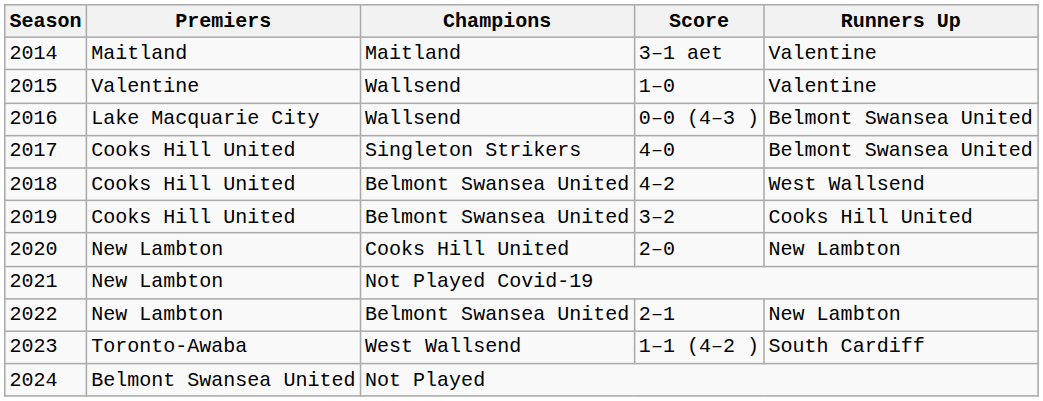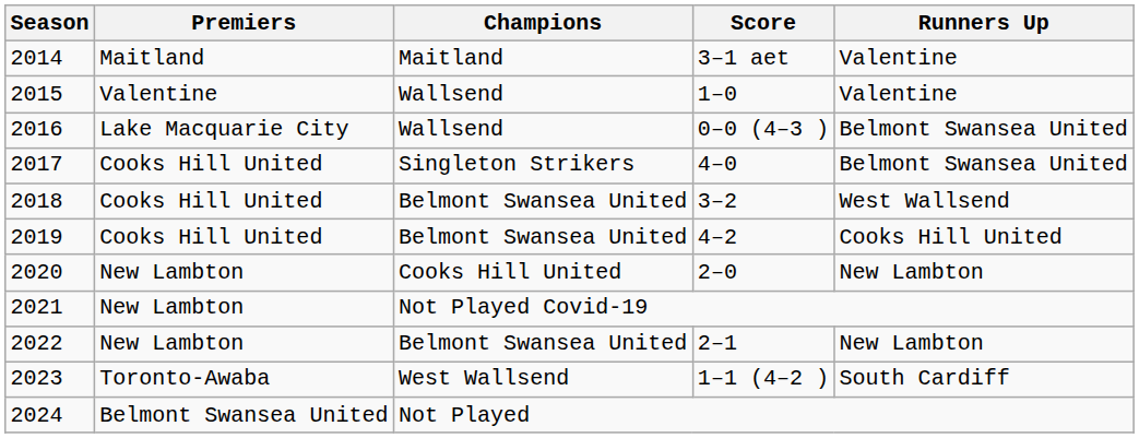 <table class="wikitable">
 <tr>
 <th>Season</th>
 <th>Premiers</th>
 <th>Champions</th>
 <th>Score</th>
 <th>Runners Up</th>
 </tr>
 <tr>
 <td>2014</td>
 <td>Maitland</td>
 <td>Maitland</td>
 <td>3–1 aet</td>
 <td>Valentine</td>
 </tr>
 <tr>
 <td>2015</td>
 <td>Valentine</td>
 <td>Wallsend</td>
 <td>1–0</td>
 <td>Valentine</td>
 </tr>
 <tr>
 <td>2016</td>
 <td>Lake Macquarie City</td>
 <td>Wallsend</td>
 <td>0–0 (4–3 )</td>
 <td>Belmont Swansea United</td>
 </tr>
 <tr>
 <td>2017</td>
 <td>Cooks Hill United</td>
 <td>Singleton Strikers</td>
 <td>4–0</td>
 <td>Belmont Swansea United</td>
 </tr>
 <tr>
 <td>2018</td>
 <td>Cooks Hill United</td>
 <td>Belmont Swansea United</td>
-<td>4–2</td>
+<td>3–2</td>
 <td>West Wallsend</td>
 </tr>
 <tr>
 <td>2019</td>
 <td>Cooks Hill United</td>
 <td>Belmont Swansea United</td>
-<td>3–2</td>
+<td>4–2</td>
 <td>Cooks Hill United</td>
 </tr>
 <tr>
 <td>2020</td>
 <td>New Lambton</td>
 <td>Cooks Hill United</td>
 <td>2–0</td>
 <td>New Lambton</td>
 </tr>
 <tr>
 <td>2021</td>
 <td>New Lambton</td>
 <td colspan="3">Not Played Covid-19</td>
 </tr>
 <tr>
 <td>2022</td>
 <td>New Lambton</td>
 <td>Belmont Swansea United</td>
 <td>2–1</td>
 <td>New Lambton</td>
 </tr>
 <tr>
 <td>2023</td>
 <td>Toronto-Awaba</td>
 <td>West Wallsend</td>
 <td>1–1 (4–2 )</td>
 <td>South Cardiff</td>
 </tr>
 <tr>
 <td>2024</td>
 <td>Belmont Swansea United</td>
 <td colspan="3">Not Played</td>
 </tr>
 </table>
